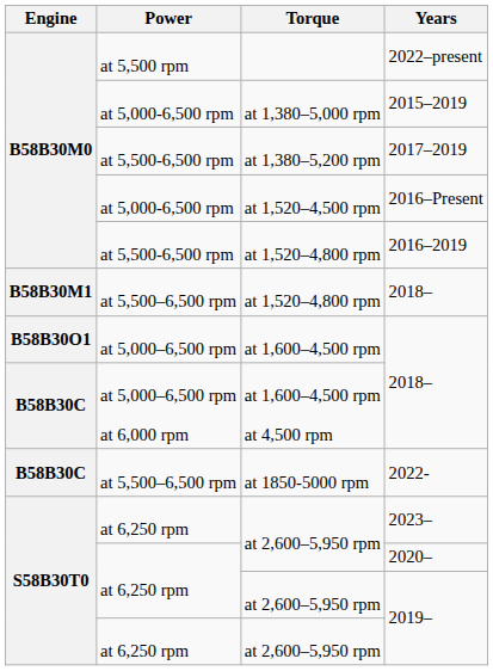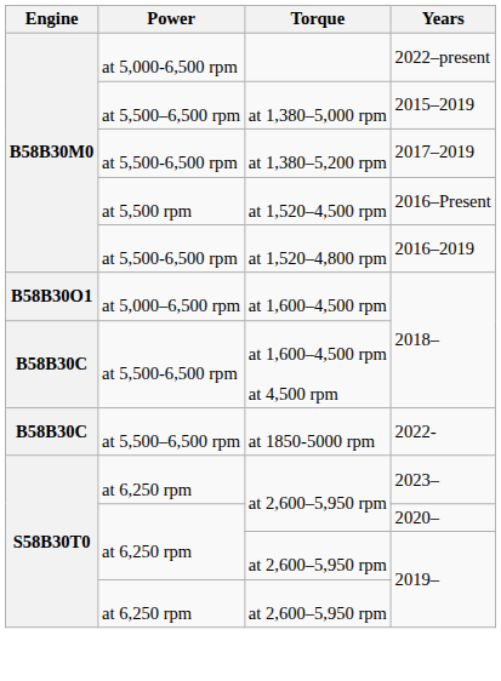 <table class="wikitable">
 <tr>
 <th>Engine</th>
 <th>Power</th>
 <th>Torque</th>
 <th>Years</th>
 </tr>
 <tr>
 <th rowspan="5">B58B30M0</th>
-<td> <br> at 5,500 rpm</td>
+<td> <br> at 5,000-6,500 rpm</td>
 <td></td>
 <td>2022–present</td>
 </tr>
 <tr>
-<td> <br> at 5,000-6,500 rpm</td>
+<td> <br> at 5,500–6,500 rpm</td>
 <td> <br> at 1,380–5,000 rpm</td>
 <td>2015–2019</td>
 </tr>
 <tr>
 <td> <br> at 5,500-6,500 rpm</td>
 <td> <br> at 1,380–5,200 rpm</td>
 <td>2017–2019</td>
 </tr>
 <tr>
-<td> <br> at 5,000-6,500 rpm</td>
+<td> <br> at 5,500 rpm</td>
 <td> <br> at 1,520–4,500 rpm</td>
 <td>2016–Present</td>
 </tr>
 <tr>
 <td> <br> at 5,500-6,500 rpm</td>
 <td> <br> at 1,520–4,800 rpm</td>
 <td>2016–2019</td>
 </tr>
 <tr>
-<th>B58B30M1</th>
-<td> <br> at 5,500–6,500 rpm</td>
-<td> <br> at 1,520–4,800 rpm</td>
-<td>2018–</td>
-</tr>
-<tr>
 <th>B58B30O1</th>
 <td> <br> at 5,000–6,500 rpm</td>
 <td> <br> at 1,600–4,500 rpm</td>
 <td rowspan="2">2018–</td>
 </tr>
 <tr>
 <th>B58B30C</th>
-<td> <br> at 5,000–6,500 rpm <br>  <br> at 6,000 rpm</td>
+<td> <br> at 5,500-6,500 rpm</td>
 <td> <br> at 1,600–4,500 rpm <br>  <br> at 4,500 rpm</td>
 </tr>
 <tr>
 <th>B58B30C</th>
 <td> <br> at 5,500–6,500 rpm</td>
 <td> <br> at 1850-5000 rpm</td>
 <td>2022-</td>
 </tr>
 <tr>
 <th rowspan="4">S58B30T0</th>
 <td> <br> at 6,250 rpm</td>
 <td rowspan="2"> <br> at 2,600–5,950 rpm</td>
 <td>2023–</td>
 </tr>
 <tr>
 <td rowspan="2"> <br> at 6,250 rpm</td>
 <td>2020–</td>
 </tr>
 <tr>
 <td> <br> at 2,600–5,950 rpm</td>
 <td rowspan="2">2019–</td>
 </tr>
 <tr>
 <td> <br> at 6,250 rpm</td>
 <td> <br> at 2,600–5,950 rpm</td>
 </tr>
 </table>
